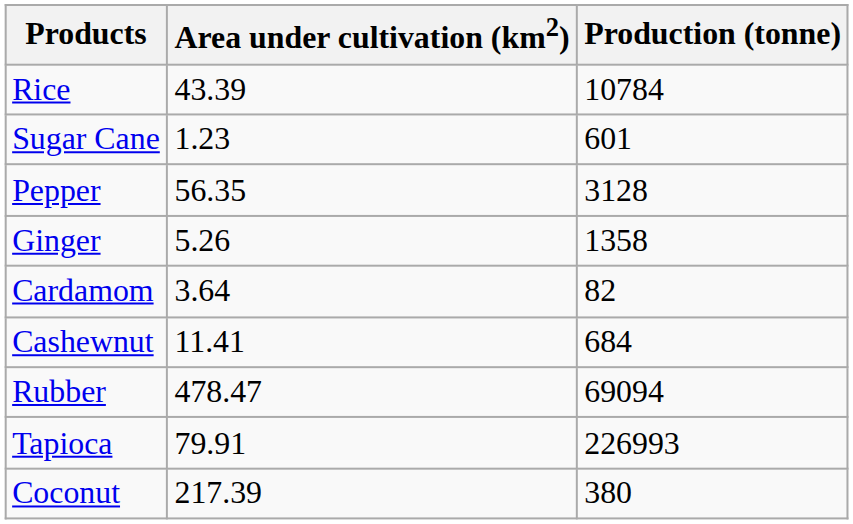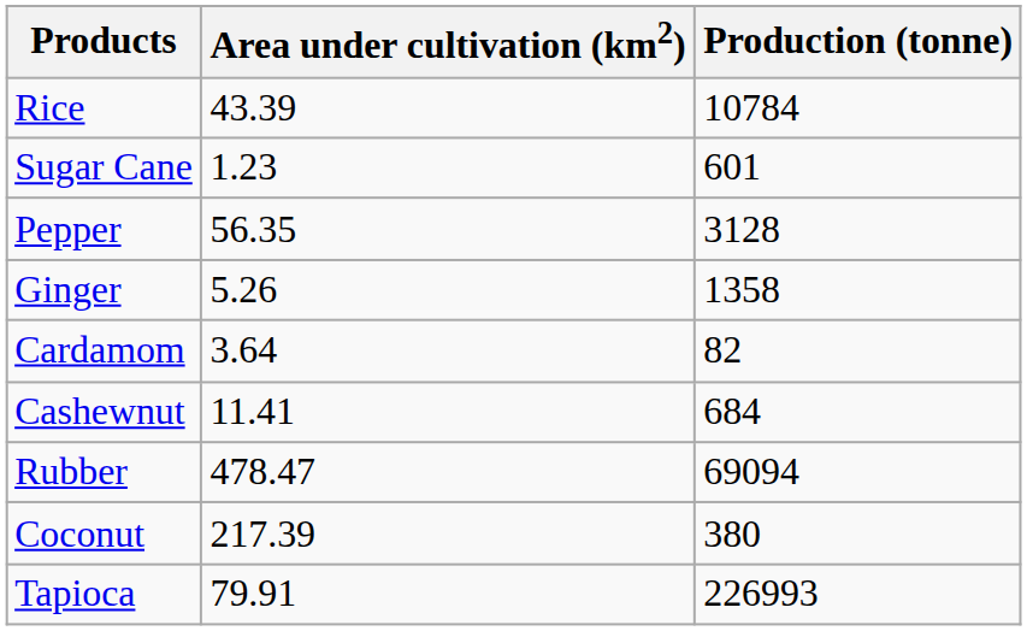 <table class="wikitable sortable" style="margin: 1em auto 1em auto">
 <tr>
 <th>Products</th>
 <th>Area under cultivation (km<sup>2</sup>)</th>
 <th>Production (tonne)</th>
 </tr>
 <tr>
 <td><a href='#'>Rice</a></td>
 <td>43.39</td>
 <td>10784</td>
 </tr>
 <tr>
 <td><a href='#'>Sugar Cane</a></td>
 <td>1.23</td>
 <td>601</td>
 </tr>
 <tr>
 <td><a href='#'>Pepper</a></td>
 <td>56.35</td>
 <td>3128</td>
 </tr>
 <tr>
 <td><a href='#'>Ginger</a></td>
 <td>5.26</td>
 <td>1358</td>
 </tr>
 <tr>
 <td><a href='#'>Cardamom</a></td>
 <td>3.64</td>
 <td>82</td>
 </tr>
 <tr>
 <td><a href='#'>Cashewnut</a></td>
 <td>11.41</td>
 <td>684</td>
 </tr>
 <tr>
 <td><a href='#'>Rubber</a></td>
 <td>478.47</td>
 <td>69094</td>
 </tr>
 <tr>
+<td><a href='#'>Coconut</a></td>
+<td>217.39</td>
+<td>380</td>
+</tr>
+<tr>
 <td><a href='#'>Tapioca</a></td>
 <td>79.91</td>
 <td>226993</td>
 </tr>
-<tr>
-<td><a href='#'>Coconut</a></td>
-<td>217.39</td>
-<td>380</td>
-</tr>
 </table>
